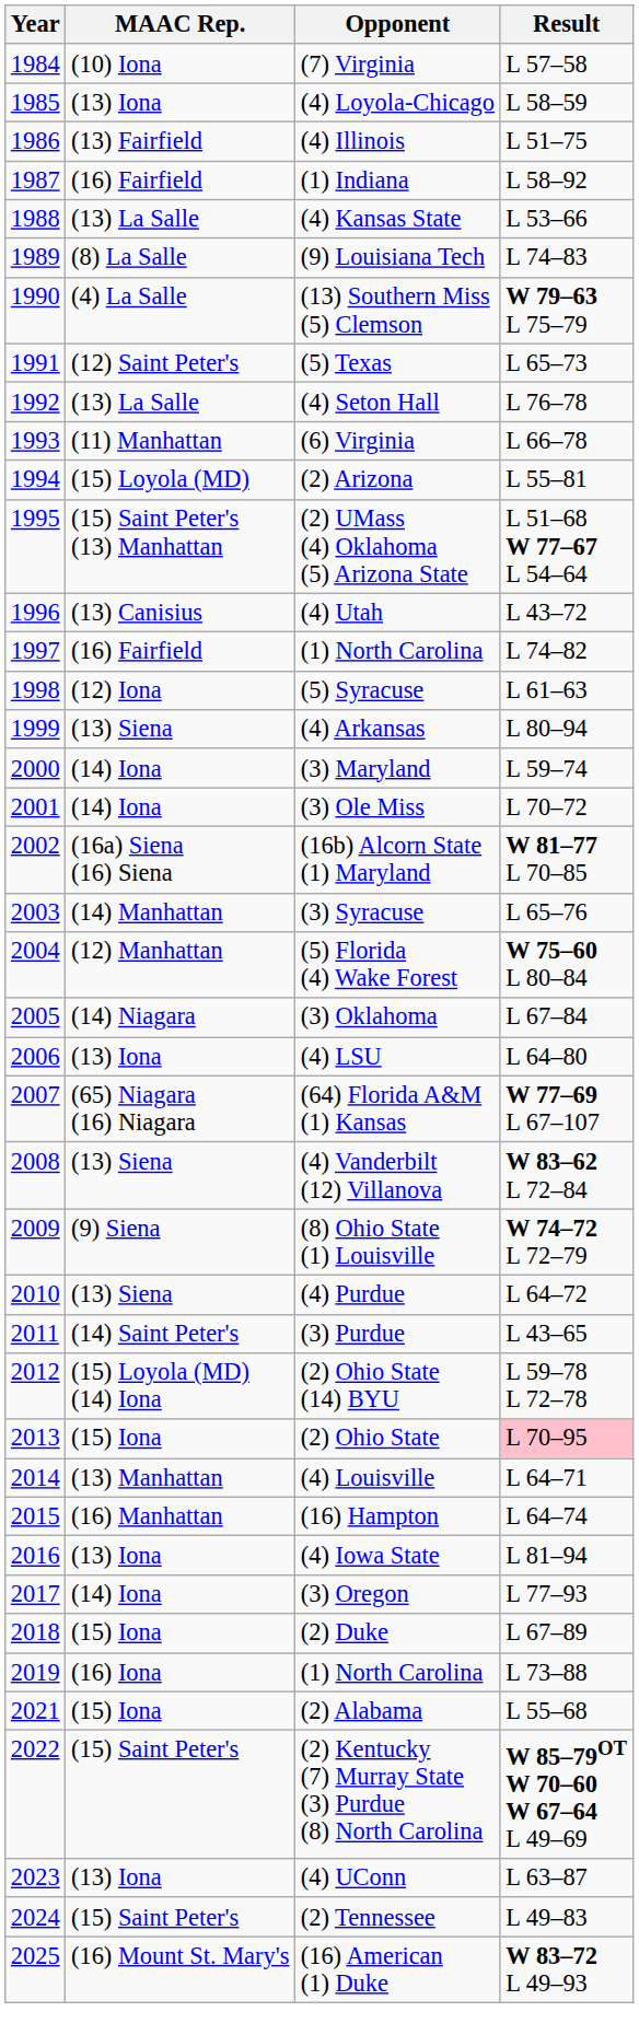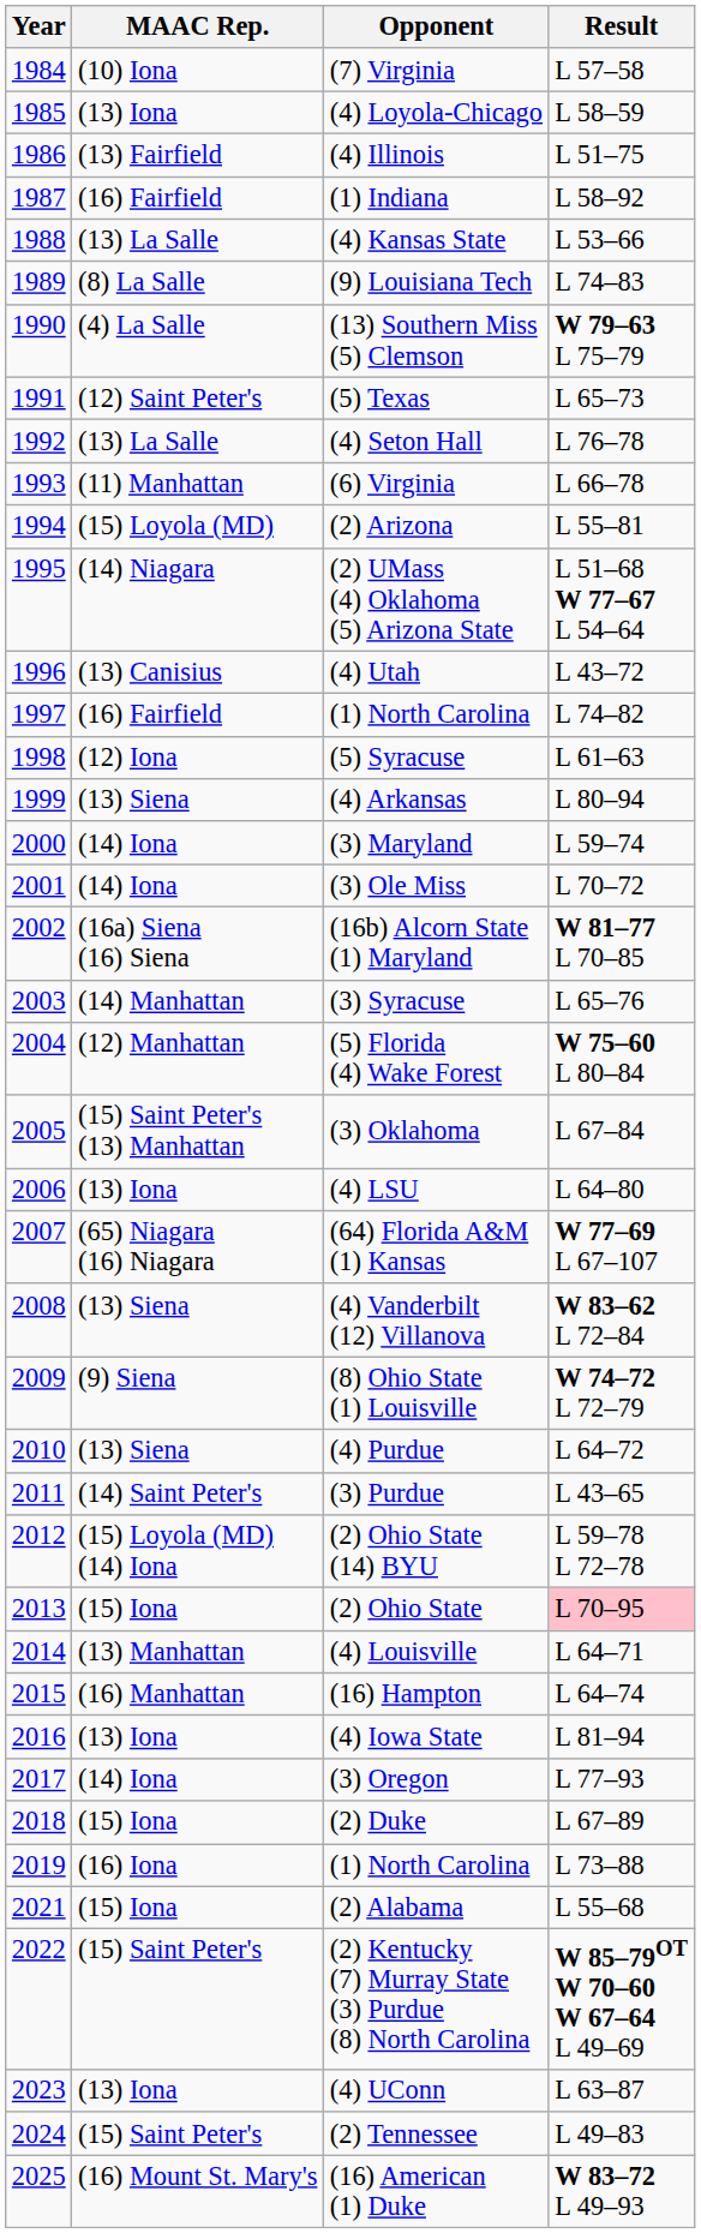 <table class= "wikitable sortable">
 <tr>
 <th>Year</th>
 <th>MAAC Rep.</th>
 <th>Opponent</th>
 <th>Result</th>
 </tr>
 <tr>
 <td><a href='#'>1984</a></td>
 <td>(10) <a href='#'>Iona</a></td>
 <td>(7) <a href='#'>Virginia</a></td>
 <td>L 57–58</td>
 </tr>
 <tr>
 <td><a href='#'>1985</a></td>
 <td>(13) <a href='#'>Iona</a></td>
 <td>(4) <a href='#'>Loyola-Chicago</a></td>
 <td>L 58–59</td>
 </tr>
 <tr>
 <td><a href='#'>1986</a></td>
 <td>(13) <a href='#'>Fairfield</a></td>
 <td>(4) <a href='#'>Illinois</a></td>
 <td>L 51–75</td>
 </tr>
 <tr>
 <td><a href='#'>1987</a></td>
 <td>(16) <a href='#'>Fairfield</a></td>
 <td>(1) <a href='#'>Indiana</a></td>
 <td>L 58–92</td>
 </tr>
 <tr>
 <td><a href='#'>1988</a></td>
 <td>(13) <a href='#'>La Salle</a></td>
 <td>(4) <a href='#'>Kansas State</a></td>
 <td>L 53–66</td>
 </tr>
 <tr>
 <td><a href='#'>1989</a></td>
 <td>(8) <a href='#'>La Salle</a></td>
 <td>(9) <a href='#'>Louisiana Tech</a></td>
 <td>L 74–83</td>
 </tr>
 <tr style="vertical-align: top;" |>
 <td><a href='#'>1990</a></td>
 <td>(4) <a href='#'>La Salle</a></td>
 <td>(13) <a href='#'>Southern Miss</a><br> (5) <a href='#'>Clemson</a></td>
 <td><strong>W 79–63</strong><br> L 75–79</td>
 </tr>
 <tr>
 <td><a href='#'>1991</a></td>
 <td>(12) <a href='#'>Saint Peter's</a></td>
 <td>(5) <a href='#'>Texas</a></td>
 <td>L 65–73</td>
 </tr>
 <tr>
 <td><a href='#'>1992</a></td>
 <td>(13) <a href='#'>La Salle</a></td>
 <td>(4) <a href='#'>Seton Hall</a></td>
 <td>L 76–78</td>
 </tr>
 <tr>
 <td><a href='#'>1993</a></td>
 <td>(11) <a href='#'>Manhattan</a></td>
 <td>(6) <a href='#'>Virginia</a></td>
 <td>L 66–78</td>
 </tr>
 <tr>
 <td><a href='#'>1994</a></td>
 <td>(15) <a href='#'>Loyola (MD)</a></td>
 <td>(2) <a href='#'>Arizona</a></td>
 <td>L 55–81</td>
 </tr>
 <tr style="vertical-align: top;" |>
 <td><a href='#'>1995</a></td>
-<td>(15) <a href='#'>Saint Peter's</a><br> (13) <a href='#'>Manhattan</a></td>
+<td>(14) <a href='#'>Niagara</a></td>
 <td>(2) <a href='#'>UMass</a><br> (4) <a href='#'>Oklahoma</a><br> (5) <a href='#'>Arizona State</a></td>
 <td>L 51–68<br> <strong>W 77–67</strong><br> L 54–64</td>
 </tr>
 <tr>
 <td><a href='#'>1996</a></td>
 <td>(13) <a href='#'>Canisius</a></td>
 <td>(4) <a href='#'>Utah</a></td>
 <td>L 43–72</td>
 </tr>
 <tr>
 <td><a href='#'>1997</a></td>
 <td>(16) <a href='#'>Fairfield</a></td>
 <td>(1) <a href='#'>North Carolina</a></td>
 <td>L 74–82</td>
 </tr>
 <tr>
 <td><a href='#'>1998</a></td>
 <td>(12) <a href='#'>Iona</a></td>
 <td>(5) <a href='#'>Syracuse</a></td>
 <td>L 61–63</td>
 </tr>
 <tr>
 <td><a href='#'>1999</a></td>
 <td>(13) <a href='#'>Siena</a></td>
 <td>(4) <a href='#'>Arkansas</a></td>
 <td>L 80–94</td>
 </tr>
 <tr>
 <td><a href='#'>2000</a></td>
 <td>(14) <a href='#'>Iona</a></td>
 <td>(3) <a href='#'>Maryland</a></td>
 <td>L 59–74</td>
 </tr>
 <tr>
 <td><a href='#'>2001</a></td>
 <td>(14) <a href='#'>Iona</a></td>
 <td>(3) <a href='#'>Ole Miss</a></td>
 <td>L 70–72</td>
 </tr>
 <tr style="vertical-align: top;" |>
 <td><a href='#'>2002</a></td>
 <td>(16a) <a href='#'>Siena</a><br> (16) Siena</td>
 <td>(16b) <a href='#'>Alcorn State</a><br> (1) <a href='#'>Maryland</a></td>
 <td><strong>W 81–77</strong><br> L 70–85</td>
 </tr>
 <tr>
 <td><a href='#'>2003</a></td>
 <td>(14) <a href='#'>Manhattan</a></td>
 <td>(3) <a href='#'>Syracuse</a></td>
 <td>L 65–76</td>
 </tr>
 <tr style="vertical-align: top;" |>
 <td><a href='#'>2004</a></td>
 <td>(12) <a href='#'>Manhattan</a></td>
 <td>(5) <a href='#'>Florida</a><br> (4) <a href='#'>Wake Forest</a></td>
 <td><strong>W 75–60</strong><br> L 80–84</td>
 </tr>
 <tr>
 <td><a href='#'>2005</a></td>
-<td>(14) <a href='#'>Niagara</a></td>
+<td>(15) <a href='#'>Saint Peter's</a><br> (13) <a href='#'>Manhattan</a></td>
 <td>(3) <a href='#'>Oklahoma</a></td>
 <td>L 67–84</td>
 </tr>
 <tr>
 <td><a href='#'>2006</a></td>
 <td>(13) <a href='#'>Iona</a></td>
 <td>(4) <a href='#'>LSU</a></td>
 <td>L 64–80</td>
 </tr>
 <tr style="vertical-align: top;" |>
 <td><a href='#'>2007</a></td>
 <td>(65) <a href='#'>Niagara</a><br> (16) Niagara</td>
 <td>(64) <a href='#'>Florida A&M</a><br> (1) <a href='#'>Kansas</a></td>
 <td><strong>W 77–69</strong><br> L  67–107</td>
 </tr>
 <tr style="vertical-align: top;" |>
 <td><a href='#'>2008</a></td>
 <td>(13) <a href='#'>Siena</a></td>
 <td>(4) <a href='#'>Vanderbilt</a><br> (12) <a href='#'>Villanova</a></td>
 <td><strong>W 83–62</strong><br> L 72–84</td>
 </tr>
 <tr style="vertical-align: top;" |>
 <td><a href='#'>2009</a></td>
 <td>(9) <a href='#'>Siena</a></td>
 <td>(8) <a href='#'>Ohio State</a><br> (1) <a href='#'>Louisville</a></td>
 <td><strong>W 74–72</strong><br> L 72–79</td>
 </tr>
 <tr>
 <td><a href='#'>2010</a></td>
 <td>(13) <a href='#'>Siena</a></td>
 <td>(4) <a href='#'>Purdue</a></td>
 <td>L 64–72</td>
 </tr>
 <tr>
 <td><a href='#'>2011</a></td>
 <td>(14) <a href='#'>Saint Peter's</a></td>
 <td>(3) <a href='#'>Purdue</a></td>
 <td>L 43–65</td>
 </tr>
 <tr style="vertical-align: top;" |>
 <td><a href='#'>2012</a></td>
 <td>(15) <a href='#'>Loyola (MD)</a><br> (14) <a href='#'>Iona</a></td>
 <td>(2) <a href='#'>Ohio State</a><br> (14) <a href='#'>BYU</a></td>
 <td>L 59–78<br> L 72–78</td>
 </tr>
 <tr style="vertical-align: top;" |>
 <td><a href='#'>2013</a></td>
 <td>(15) <a href='#'>Iona</a></td>
 <td>(2) <a href='#'>Ohio State</a></td>
 <td style="background: pink;">L 70–95</td>
 </tr>
 <tr style="vertical-align: top;" |>
 <td><a href='#'>2014</a></td>
 <td>(13) <a href='#'>Manhattan</a></td>
 <td>(4) <a href='#'>Louisville</a></td>
 <td>L 64–71</td>
 </tr>
 <tr style="vertical-align: top;" |>
 <td><a href='#'>2015</a></td>
 <td>(16) <a href='#'>Manhattan</a></td>
 <td>(16) <a href='#'>Hampton</a></td>
 <td>L 64–74</td>
 </tr>
 <tr style="vertical-align: top;" |>
 <td><a href='#'>2016</a></td>
 <td>(13) <a href='#'>Iona</a></td>
 <td>(4) <a href='#'>Iowa State</a></td>
 <td>L 81–94</td>
 </tr>
 <tr style="vertical-align: top;" |>
 <td><a href='#'>2017</a></td>
 <td>(14) <a href='#'>Iona</a></td>
 <td>(3) <a href='#'>Oregon</a></td>
 <td>L 77–93</td>
 </tr>
 <tr style="vertical-align: top;" |>
 <td><a href='#'>2018</a></td>
 <td>(15) <a href='#'>Iona</a></td>
 <td>(2) <a href='#'>Duke</a></td>
 <td>L 67–89</td>
 </tr>
 <tr style="vertical-align: top;" |>
 <td><a href='#'>2019</a></td>
 <td>(16) <a href='#'>Iona</a></td>
 <td>(1) <a href='#'>North Carolina</a></td>
 <td>L 73–88</td>
 </tr>
 <tr style="vertical-align: top;" |>
 <td><a href='#'>2021</a></td>
 <td>(15) <a href='#'>Iona</a></td>
 <td>(2) <a href='#'>Alabama</a></td>
 <td>L 55–68</td>
 </tr>
 <tr style="vertical-align: top;" |>
 <td><a href='#'>2022</a></td>
 <td>(15) <a href='#'>Saint Peter's</a></td>
 <td>(2) <a href='#'>Kentucky</a><br>(7) <a href='#'>Murray State</a><br>(3) <a href='#'>Purdue</a><br>(8) <a href='#'>North Carolina</a></td>
 <td><strong>W 85–79<sup>OT</sup></strong> <br><strong>W 70–60</strong> <br><strong>W 67–64</strong> <br>L 49–69</td>
 </tr>
 <tr style="vertical-align: top;" |>
 <td><a href='#'>2023</a></td>
 <td>(13) <a href='#'>Iona</a></td>
 <td>(4) <a href='#'>UConn</a></td>
 <td>L 63–87</td>
 </tr>
 <tr style="vertical-align: top;" |>
 <td><a href='#'>2024</a></td>
 <td>(15) <a href='#'>Saint Peter's</a></td>
 <td>(2) <a href='#'>Tennessee</a></td>
 <td>L 49–83</td>
 </tr>
 <tr style="vertical-align: top;" |>
 <td><a href='#'>2025</a></td>
 <td>(16) <a href='#'>Mount St. Mary's</a></td>
 <td>(16) <a href='#'>American</a> <br> (1) <a href='#'>Duke</a></td>
 <td><strong>W 83–72</strong><br> L 49–93</td>
 </tr>
 </table>
